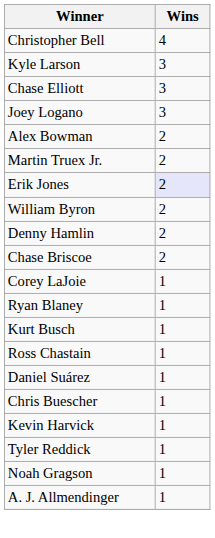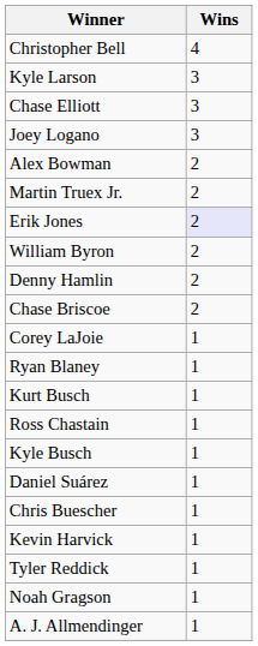 <table class="wikitable" style="font-size:95%">
 <tr>
 <th style="width:150px;">Winner</th>
 <th style="width:50px;">Wins</th>
 </tr>
 <tr>
 <td>Christopher Bell</td>
 <td>4</td>
 </tr>
 <tr>
 <td>Kyle Larson</td>
 <td>3</td>
 </tr>
 <tr>
 <td>Chase Elliott</td>
 <td>3</td>
 </tr>
 <tr>
 <td>Joey Logano</td>
 <td>3</td>
 </tr>
 <tr>
 <td>Alex Bowman</td>
 <td>2</td>
 </tr>
 <tr>
 <td>Martin Truex Jr.</td>
 <td>2</td>
 </tr>
 <tr>
 <td>Erik Jones</td>
 <td style="background: lavender;">2</td>
 </tr>
 <tr>
 <td>William Byron</td>
 <td>2</td>
 </tr>
 <tr>
 <td>Denny Hamlin</td>
 <td>2</td>
 </tr>
 <tr>
 <td>Chase Briscoe</td>
 <td>2</td>
 </tr>
 <tr>
 <td>Corey LaJoie</td>
 <td>1</td>
 </tr>
 <tr>
 <td>Ryan Blaney</td>
 <td>1</td>
 </tr>
 <tr>
 <td>Kurt Busch</td>
 <td>1</td>
 </tr>
 <tr>
 <td>Ross Chastain</td>
 <td>1</td>
 </tr>
 <tr>
+<td>Kyle Busch</td>
+<td>1</td>
+</tr>
+<tr>
 <td>Daniel Suárez</td>
 <td>1</td>
 </tr>
 <tr>
 <td>Chris Buescher</td>
 <td>1</td>
 </tr>
 <tr>
 <td>Kevin Harvick</td>
 <td>1</td>
 </tr>
 <tr>
 <td>Tyler Reddick</td>
 <td>1</td>
 </tr>
 <tr>
 <td>Noah Gragson</td>
 <td>1</td>
 </tr>
 <tr>
 <td>A. J. Allmendinger</td>
 <td>1</td>
 </tr>
 <tr>
 </tr>
 </table>
